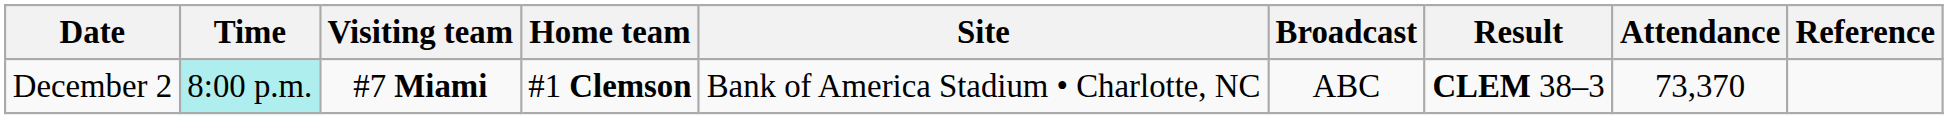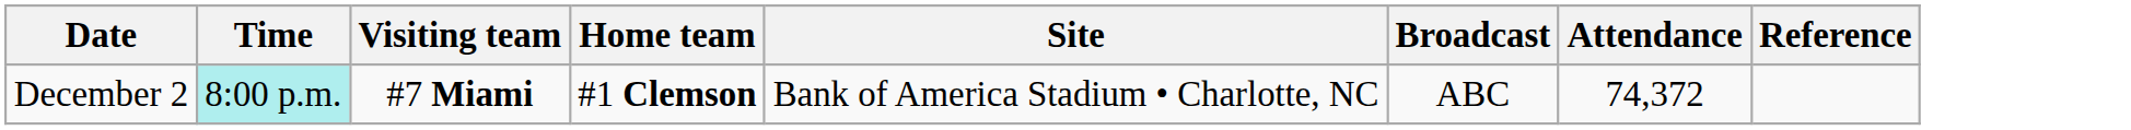 <table class="wikitable" style="font-size:95%;">
 <tr>
 <th>Date</th>
 <th>Time</th>
 <th>Visiting team</th>
 <th>Home team</th>
 <th>Site</th>
 <th>Broadcast</th>
-<th>Result</th>
 <th>Attendance</th>
 <th class="unsortable">Reference</th>
 </tr>
 <tr>
 <td style="text-align:center;">December 2</td>
 <td style="background: paleturquoise; text-align:center;">8:00 p.m.</td>
 <td style="text-align:center;">#7 <strong>Miami</strong></td>
 <td style="text-align:center;">#1 <strong>Clemson</strong></td>
 <td style="text-align:center;">Bank of America Stadium • Charlotte, NC</td>
 <td style="text-align:center;">ABC</td>
-<td style="text-align:center;"><strong>CLEM</strong> 38–3</td>
-<td style="text-align:center;">73,370</td>
+<td style="text-align:center;">74,372</td>
 <td style="text-align:center;"></td>
 </tr>
 </table>
